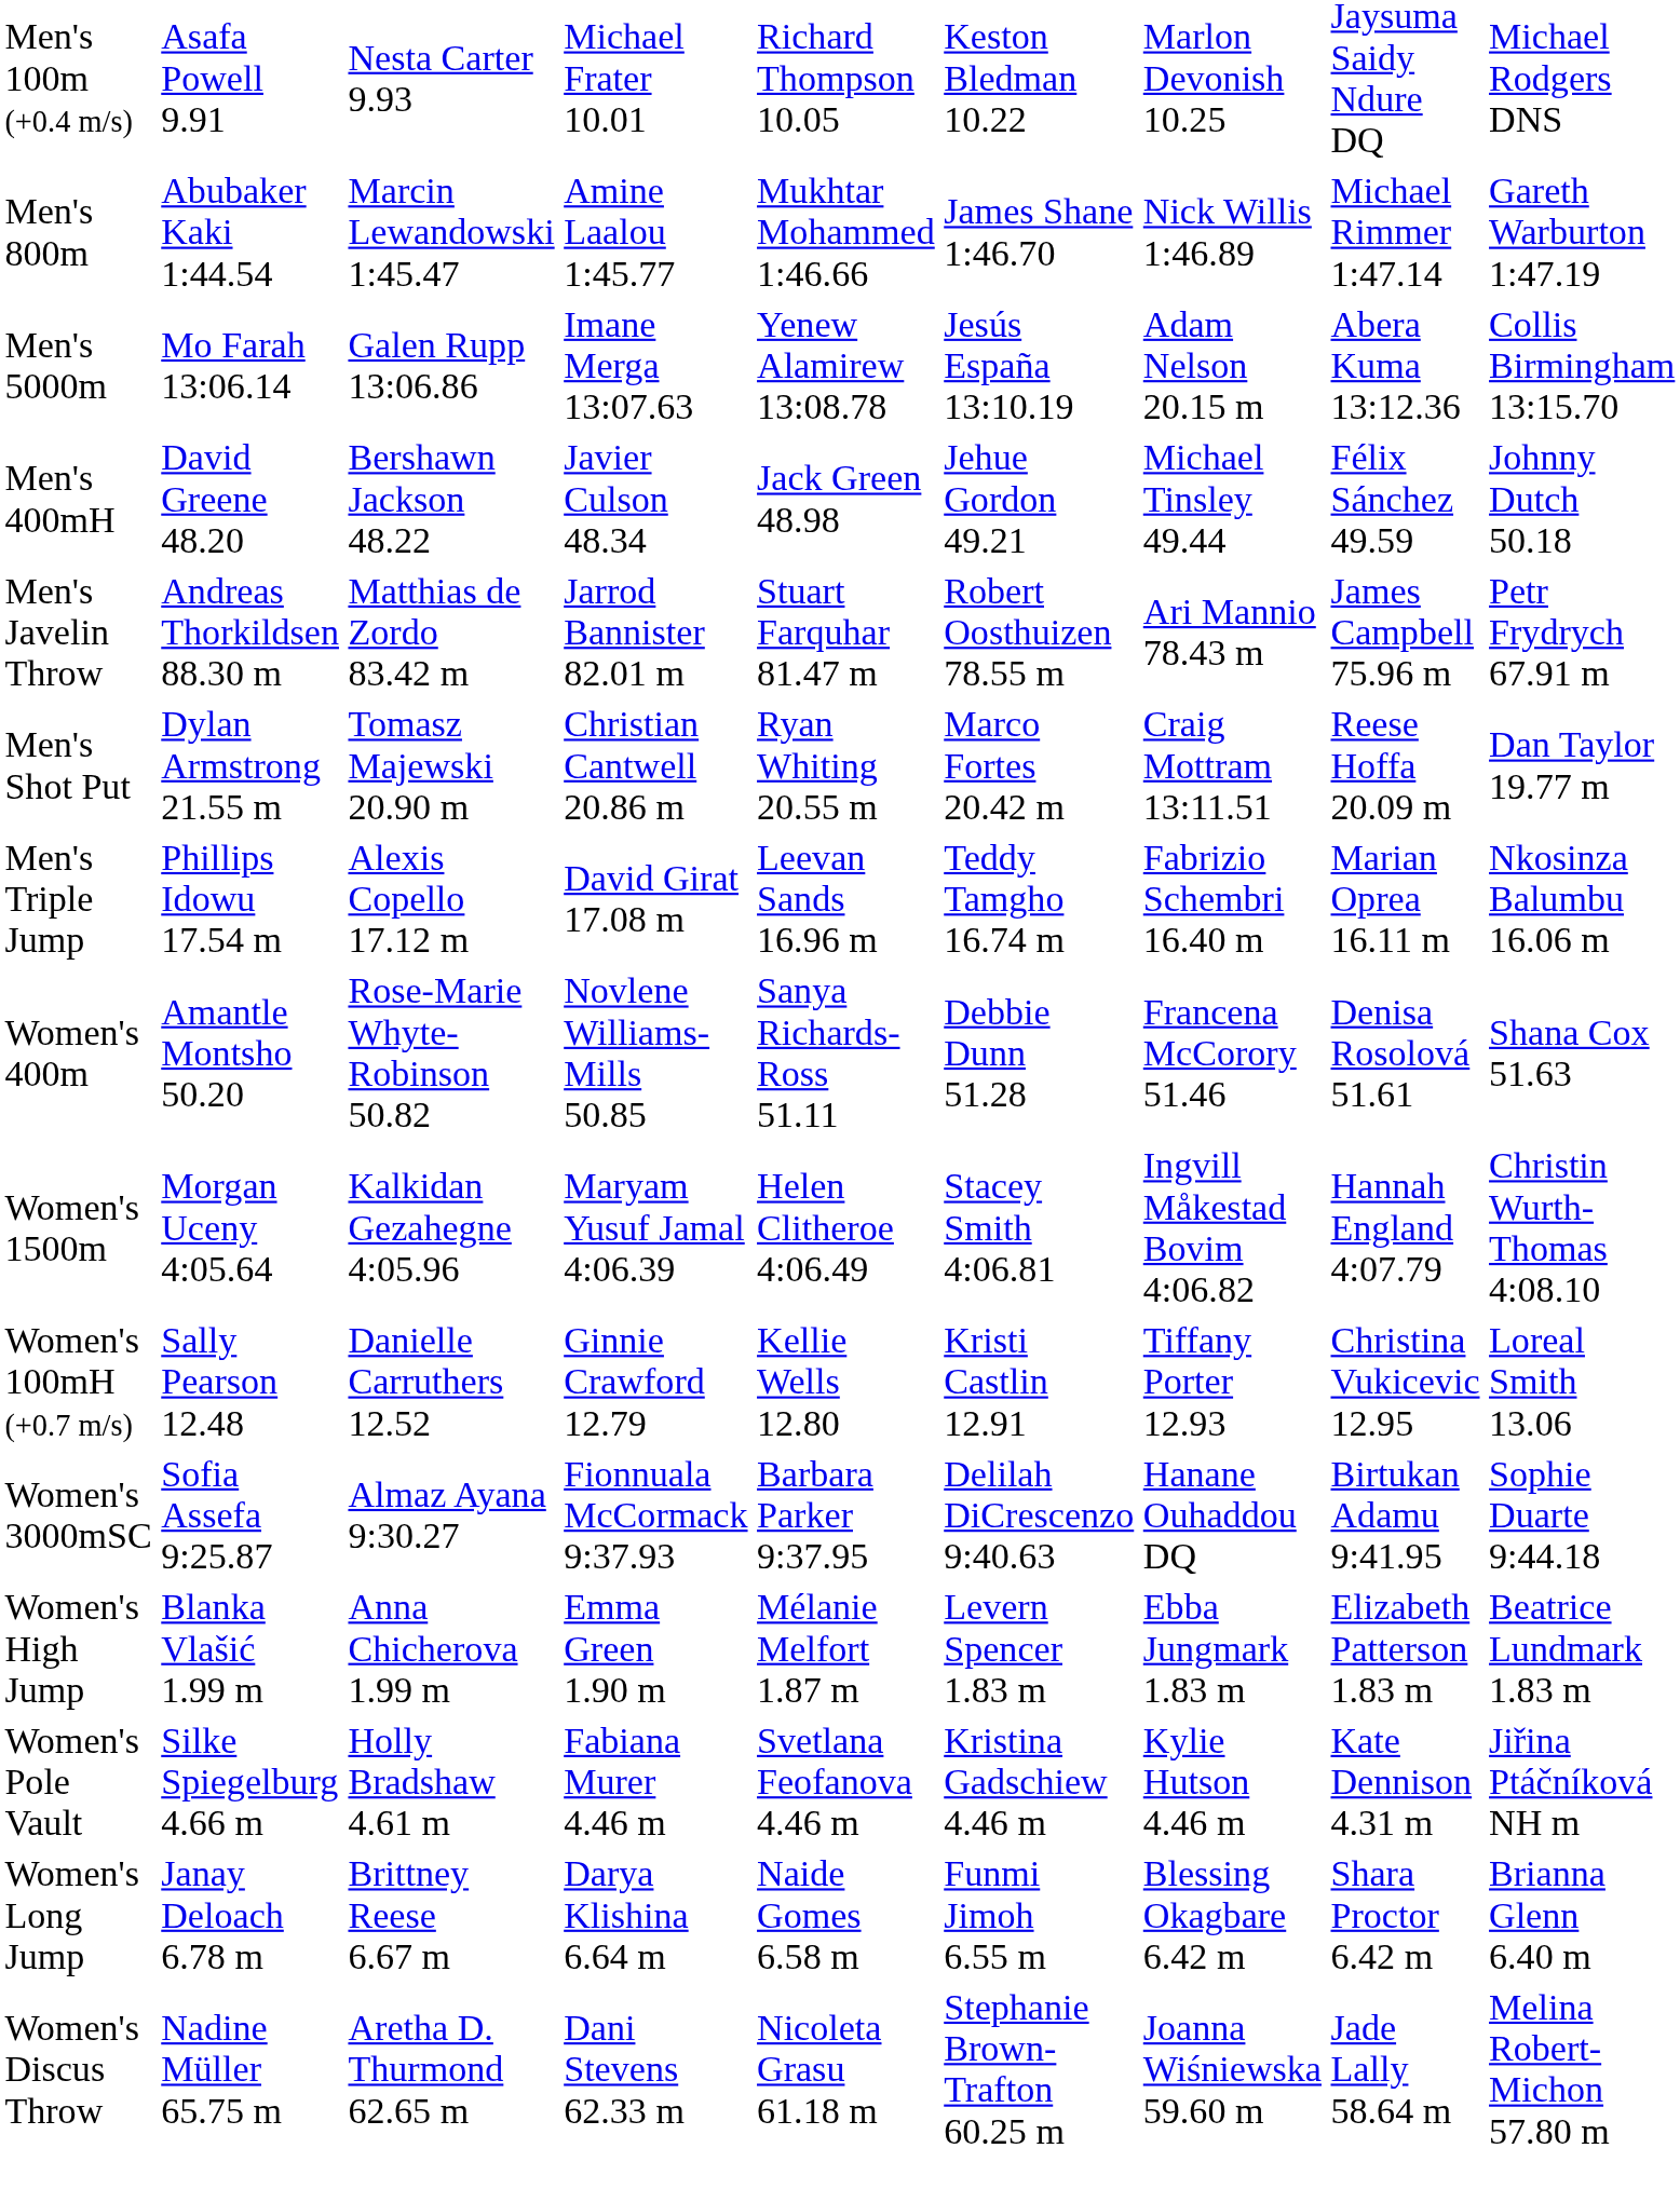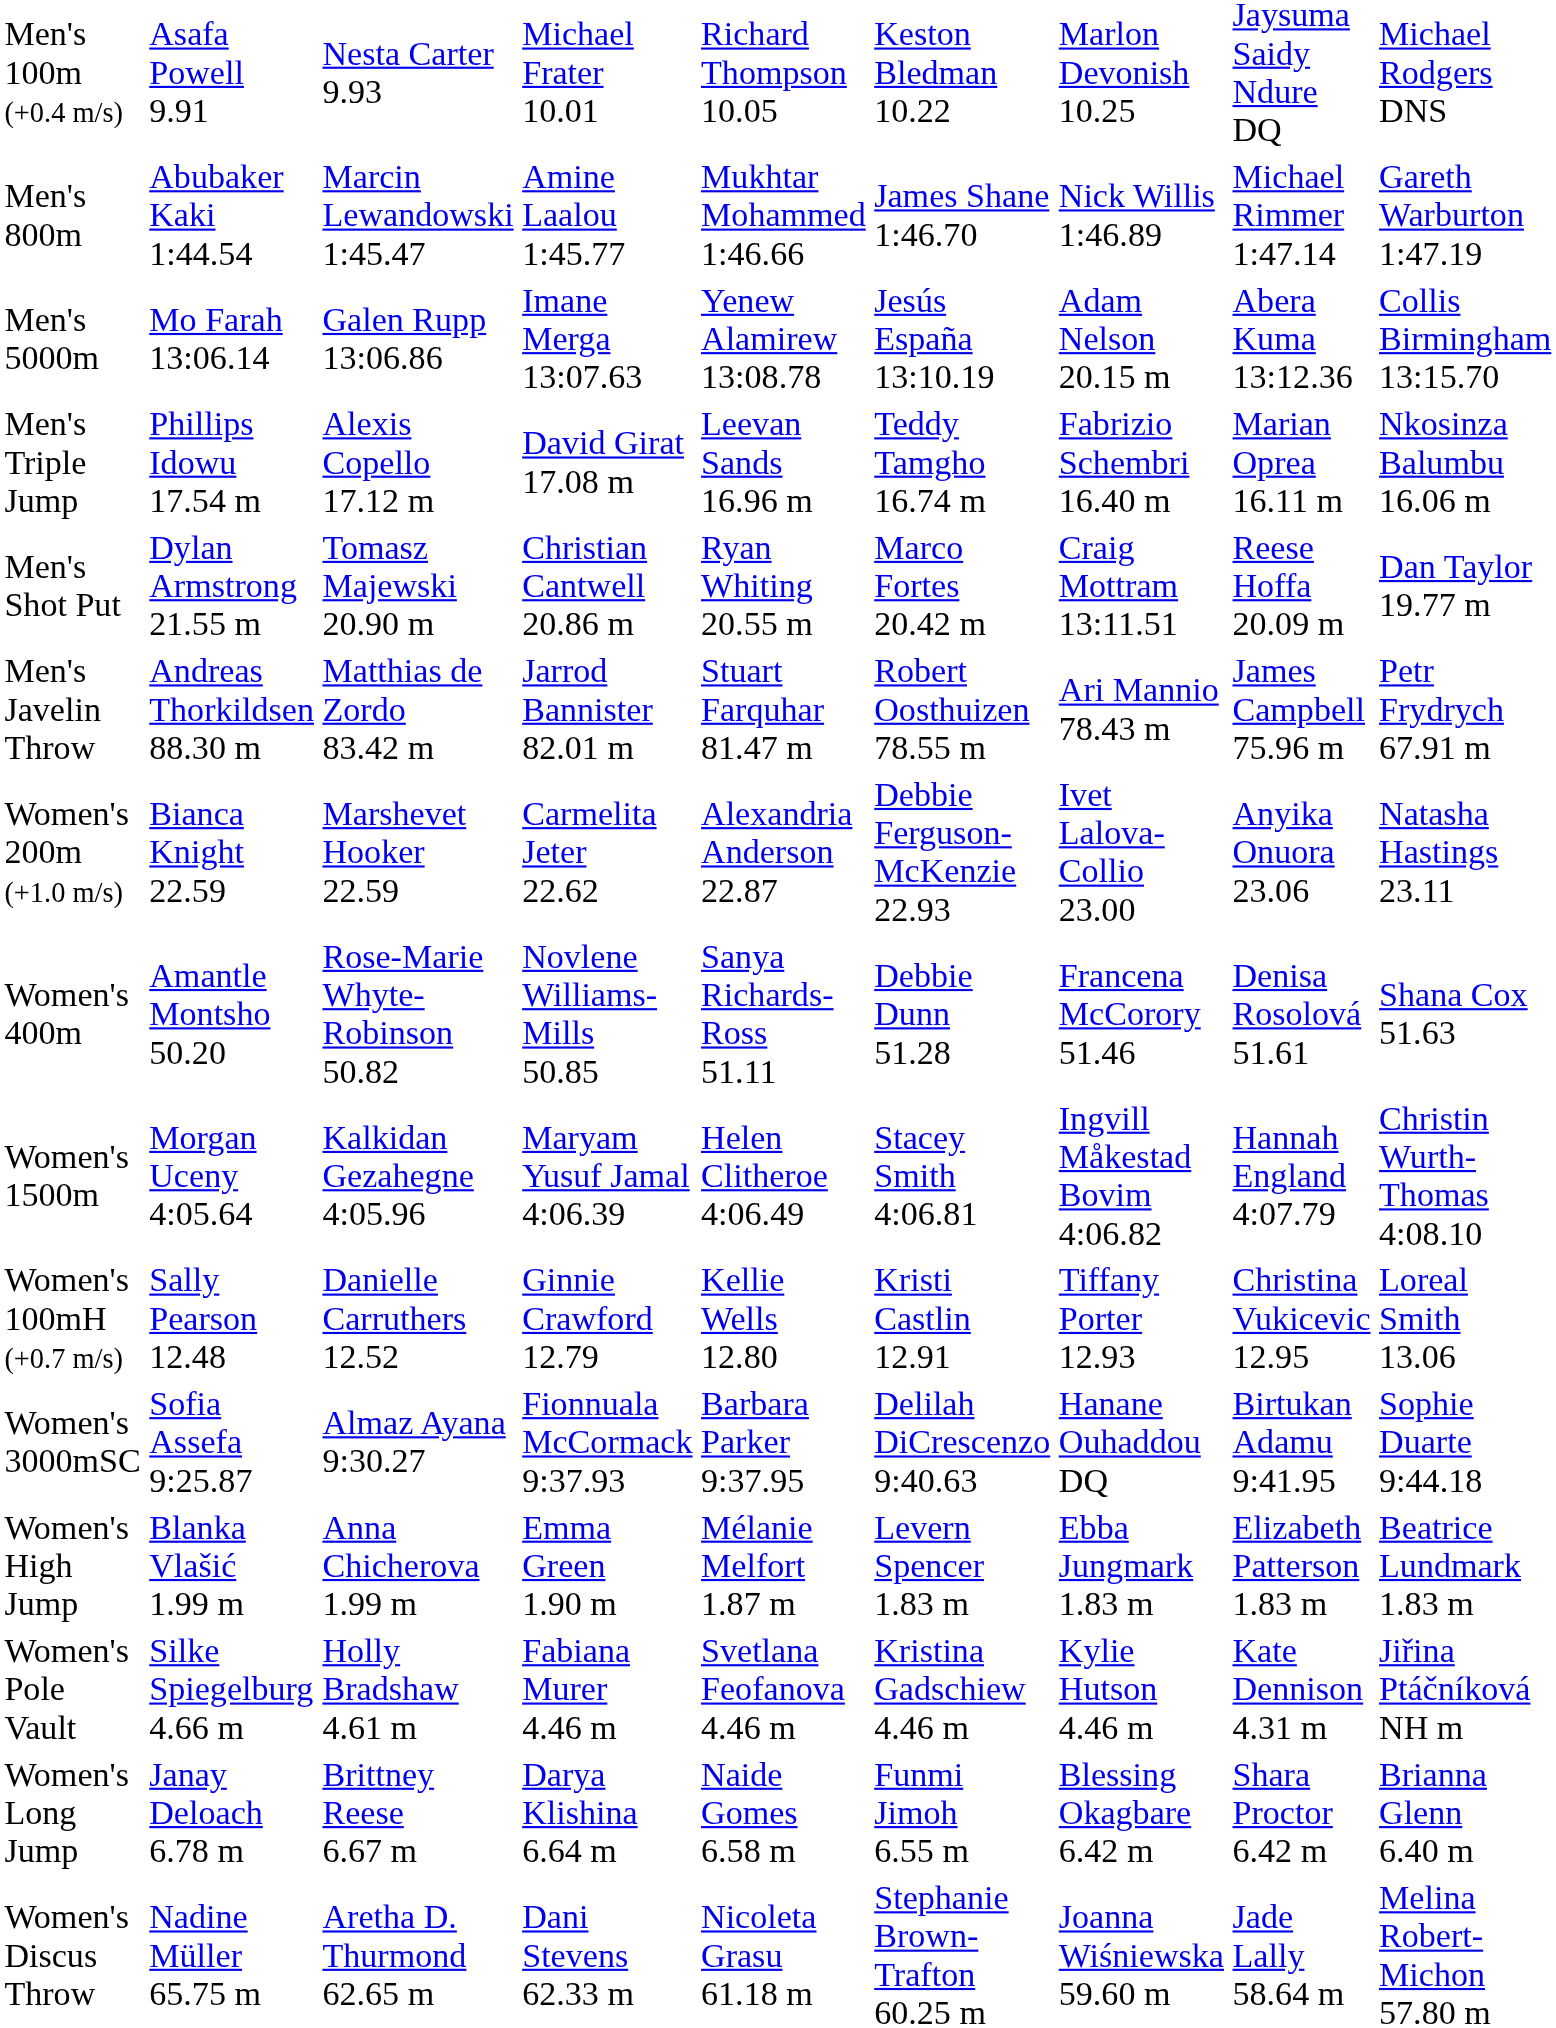 <table>
 <tr>
 <td>Men's 100m<br><small>(+0.4 m/s)</small></td>
 <td><a href='#'>Asafa Powell</a><br>  9.91</td>
 <td><a href='#'>Nesta Carter</a><br>  9.93</td>
 <td><a href='#'>Michael Frater</a><br>  10.01</td>
 <td><a href='#'>Richard Thompson</a><br>  10.05</td>
 <td><a href='#'>Keston Bledman</a><br>  10.22</td>
 <td><a href='#'>Marlon Devonish</a><br>  10.25</td>
 <td><a href='#'>Jaysuma Saidy Ndure</a><br>  DQ</td>
 <td><a href='#'>Michael Rodgers</a><br>  DNS</td>
 </tr>
 <tr>
 <td>Men's 800m</td>
 <td><a href='#'>Abubaker Kaki</a><br>  1:44.54</td>
 <td><a href='#'>Marcin Lewandowski</a><br>  1:45.47</td>
 <td><a href='#'>Amine Laalou</a><br>  1:45.77</td>
 <td><a href='#'>Mukhtar Mohammed</a><br>  1:46.66</td>
 <td><a href='#'>James Shane</a><br>  1:46.70</td>
 <td><a href='#'>Nick Willis</a><br>  1:46.89</td>
 <td><a href='#'>Michael Rimmer</a><br>  1:47.14</td>
 <td><a href='#'>Gareth Warburton</a><br>  1:47.19</td>
 </tr>
 <tr>
 <td>Men's 5000m</td>
 <td><a href='#'>Mo Farah</a><br>  13:06.14</td>
 <td><a href='#'>Galen Rupp</a><br>  13:06.86</td>
 <td><a href='#'>Imane Merga</a><br>  13:07.63</td>
 <td><a href='#'>Yenew Alamirew</a><br>  13:08.78</td>
 <td><a href='#'>Jesús España</a><br>  13:10.19</td>
 <td><a href='#'>Adam Nelson</a><br>  20.15 m</td>
 <td><a href='#'>Abera Kuma</a><br>  13:12.36</td>
 <td><a href='#'>Collis Birmingham</a><br>  13:15.70</td>
 </tr>
 <tr>
-<td>Men's 400mH</td>
-<td><a href='#'>David Greene</a><br>  48.20</td>
-<td><a href='#'>Bershawn Jackson</a><br>  48.22</td>
-<td><a href='#'>Javier Culson</a><br>  48.34</td>
-<td><a href='#'>Jack Green</a><br>  48.98</td>
-<td><a href='#'>Jehue Gordon</a><br>  49.21</td>
-<td><a href='#'>Michael Tinsley</a><br>  49.44</td>
-<td><a href='#'>Félix Sánchez</a><br>  49.59</td>
-<td><a href='#'>Johnny Dutch</a><br>  50.18</td>
+<td>Men's Triple Jump</td>
+<td><a href='#'>Phillips Idowu</a><br>  17.54 m</td>
+<td><a href='#'>Alexis Copello</a><br>  17.12 m</td>
+<td><a href='#'>David Girat</a><br>  17.08 m</td>
+<td><a href='#'>Leevan Sands</a><br>  16.96 m</td>
+<td><a href='#'>Teddy Tamgho</a><br>  16.74 m</td>
+<td><a href='#'>Fabrizio Schembri</a><br>  16.40 m</td>
+<td><a href='#'>Marian Oprea</a><br>  16.11 m</td>
+<td><a href='#'>Nkosinza Balumbu</a><br>  16.06 m</td>
+</tr>
+<tr>
+<td>Men's Shot Put</td>
+<td><a href='#'>Dylan Armstrong</a><br>  21.55 m</td>
+<td><a href='#'>Tomasz Majewski</a><br>  20.90 m</td>
+<td><a href='#'>Christian Cantwell</a><br>  20.86 m</td>
+<td><a href='#'>Ryan Whiting</a><br>  20.55 m</td>
+<td><a href='#'>Marco Fortes</a><br>  20.42 m</td>
+<td><a href='#'>Craig Mottram</a><br>  13:11.51</td>
+<td><a href='#'>Reese Hoffa</a><br>  20.09 m</td>
+<td><a href='#'>Dan Taylor</a><br>  19.77 m</td>
 </tr>
 <tr>
 <td>Men's Javelin Throw</td>
 <td><a href='#'>Andreas Thorkildsen</a><br>  88.30 m</td>
 <td><a href='#'>Matthias de Zordo</a><br>  83.42 m</td>
 <td><a href='#'>Jarrod Bannister</a><br>  82.01 m</td>
 <td><a href='#'>Stuart Farquhar</a><br>  81.47 m</td>
 <td><a href='#'>Robert Oosthuizen</a><br>  78.55 m</td>
 <td><a href='#'>Ari Mannio</a><br>  78.43 m</td>
 <td><a href='#'>James Campbell</a><br>  75.96 m</td>
 <td><a href='#'>Petr Frydrych</a><br>  67.91 m</td>
 </tr>
 <tr>
-<td>Men's Shot Put</td>
-<td><a href='#'>Dylan Armstrong</a><br>  21.55 m</td>
-<td><a href='#'>Tomasz Majewski</a><br>  20.90 m</td>
-<td><a href='#'>Christian Cantwell</a><br>  20.86 m</td>
-<td><a href='#'>Ryan Whiting</a><br>  20.55 m</td>
-<td><a href='#'>Marco Fortes</a><br>  20.42 m</td>
-<td><a href='#'>Craig Mottram</a><br>  13:11.51</td>
-<td><a href='#'>Reese Hoffa</a><br>  20.09 m</td>
-<td><a href='#'>Dan Taylor</a><br>  19.77 m</td>
-</tr>
-<tr>
-<td>Men's Triple Jump</td>
-<td><a href='#'>Phillips Idowu</a><br>  17.54 m</td>
-<td><a href='#'>Alexis Copello</a><br>  17.12 m</td>
-<td><a href='#'>David Girat</a><br>  17.08 m</td>
-<td><a href='#'>Leevan Sands</a><br>  16.96 m</td>
-<td><a href='#'>Teddy Tamgho</a><br>  16.74 m</td>
-<td><a href='#'>Fabrizio Schembri</a><br>  16.40 m</td>
-<td><a href='#'>Marian Oprea</a><br>  16.11 m</td>
-<td><a href='#'>Nkosinza Balumbu</a><br>  16.06 m</td>
+<td>Women's 200m<br><small>(+1.0 m/s)</small></td>
+<td><a href='#'>Bianca Knight</a><br>  22.59</td>
+<td><a href='#'>Marshevet Hooker</a><br>  22.59</td>
+<td><a href='#'>Carmelita Jeter</a><br>  22.62</td>
+<td><a href='#'>Alexandria Anderson</a><br>  22.87</td>
+<td><a href='#'>Debbie Ferguson-McKenzie</a><br>  22.93</td>
+<td><a href='#'>Ivet Lalova-Collio</a><br>  23.00</td>
+<td><a href='#'>Anyika Onuora</a><br>  23.06</td>
+<td><a href='#'>Natasha Hastings</a><br>  23.11</td>
 </tr>
 <tr>
 <td>Women's 400m</td>
 <td><a href='#'>Amantle Montsho</a><br>  50.20</td>
 <td><a href='#'>Rose-Marie Whyte-Robinson</a><br>  50.82</td>
 <td><a href='#'>Novlene Williams-Mills</a><br>  50.85</td>
 <td><a href='#'>Sanya Richards-Ross</a><br>  51.11</td>
 <td><a href='#'>Debbie Dunn</a><br>  51.28</td>
 <td><a href='#'>Francena McCorory</a><br>  51.46</td>
 <td><a href='#'>Denisa Rosolová</a><br>  51.61</td>
 <td><a href='#'>Shana Cox</a><br>  51.63</td>
 </tr>
 <tr>
 <td>Women's 1500m</td>
 <td><a href='#'>Morgan Uceny</a><br>  4:05.64</td>
 <td><a href='#'>Kalkidan Gezahegne</a><br>  4:05.96</td>
 <td><a href='#'>Maryam Yusuf Jamal</a><br>  4:06.39</td>
 <td><a href='#'>Helen Clitheroe</a><br>  4:06.49</td>
 <td><a href='#'>Stacey Smith</a><br>  4:06.81</td>
 <td><a href='#'>Ingvill Måkestad Bovim</a><br>  4:06.82</td>
 <td><a href='#'>Hannah England</a><br>  4:07.79</td>
 <td><a href='#'>Christin Wurth-Thomas</a><br>  4:08.10</td>
 </tr>
 <tr>
 <td>Women's 100mH<br><small>(+0.7 m/s)</small></td>
 <td><a href='#'>Sally Pearson</a><br>  12.48</td>
 <td><a href='#'>Danielle Carruthers</a><br>  12.52</td>
 <td><a href='#'>Ginnie Crawford</a><br>  12.79</td>
 <td><a href='#'>Kellie Wells</a><br>  12.80</td>
 <td><a href='#'>Kristi Castlin</a><br>  12.91</td>
 <td><a href='#'>Tiffany Porter</a><br>  12.93</td>
 <td><a href='#'>Christina Vukicevic</a><br>  12.95</td>
 <td><a href='#'>Loreal Smith</a><br>  13.06</td>
 </tr>
 <tr>
 <td>Women's 3000mSC</td>
 <td><a href='#'>Sofia Assefa</a><br>  9:25.87</td>
 <td><a href='#'>Almaz Ayana</a><br>  9:30.27</td>
 <td><a href='#'>Fionnuala McCormack</a><br>  9:37.93</td>
 <td><a href='#'>Barbara Parker</a><br>  9:37.95</td>
 <td><a href='#'>Delilah DiCrescenzo</a><br>  9:40.63</td>
 <td><a href='#'>Hanane Ouhaddou</a><br>  DQ</td>
 <td><a href='#'>Birtukan Adamu</a><br>  9:41.95</td>
 <td><a href='#'>Sophie Duarte</a><br>  9:44.18</td>
 </tr>
 <tr>
 <td>Women's High Jump</td>
 <td><a href='#'>Blanka Vlašić</a><br>  1.99 m</td>
 <td><a href='#'>Anna Chicherova</a><br>  1.99 m</td>
 <td><a href='#'>Emma Green</a><br>  1.90 m</td>
 <td><a href='#'>Mélanie Melfort</a><br>  1.87 m</td>
 <td><a href='#'>Levern Spencer</a><br>  1.83 m</td>
 <td><a href='#'>Ebba Jungmark</a><br>  1.83 m</td>
 <td><a href='#'>Elizabeth Patterson</a><br>  1.83 m</td>
 <td><a href='#'>Beatrice Lundmark</a><br>  1.83 m</td>
 </tr>
 <tr>
 <td>Women's Pole Vault</td>
 <td><a href='#'>Silke Spiegelburg</a><br>  4.66 m</td>
 <td><a href='#'>Holly Bradshaw</a><br>  4.61 m</td>
 <td><a href='#'>Fabiana Murer</a><br>  4.46 m</td>
 <td><a href='#'>Svetlana Feofanova</a><br>  4.46 m</td>
 <td><a href='#'>Kristina Gadschiew</a><br>  4.46 m</td>
 <td><a href='#'>Kylie Hutson</a><br>  4.46 m</td>
 <td><a href='#'>Kate Dennison</a><br>  4.31 m</td>
 <td><a href='#'>Jiřina Ptáčníková</a><br>  NH m</td>
 </tr>
 <tr>
 <td>Women's Long Jump</td>
 <td><a href='#'>Janay Deloach</a><br>  6.78 m</td>
 <td><a href='#'>Brittney Reese</a><br>  6.67 m</td>
 <td><a href='#'>Darya Klishina</a><br>  6.64 m</td>
 <td><a href='#'>Naide Gomes</a><br>  6.58 m</td>
 <td><a href='#'>Funmi Jimoh</a><br>  6.55 m</td>
 <td><a href='#'>Blessing Okagbare</a><br>  6.42 m</td>
 <td><a href='#'>Shara Proctor</a><br>  6.42 m</td>
 <td><a href='#'>Brianna Glenn</a><br>  6.40 m</td>
 </tr>
 <tr>
 <td>Women's Discus Throw</td>
 <td><a href='#'>Nadine Müller</a><br>  65.75 m</td>
 <td><a href='#'>Aretha D. Thurmond</a><br>  62.65 m</td>
 <td><a href='#'>Dani Stevens</a><br>  62.33 m</td>
 <td><a href='#'>Nicoleta Grasu</a><br>  61.18 m</td>
 <td><a href='#'>Stephanie Brown-Trafton</a><br>  60.25 m</td>
 <td><a href='#'>Joanna Wiśniewska</a><br>  59.60 m</td>
 <td><a href='#'>Jade Lally</a><br>  58.64 m</td>
 <td><a href='#'>Melina Robert-Michon</a><br>  57.80 m</td>
 </tr>
 </table>
